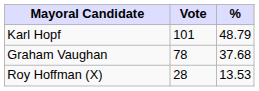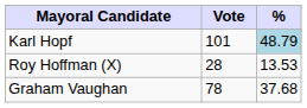 <table class="wikitable">
 <tr>
 <th style="background:#ddf; width:200px;">Mayoral Candidate</th>
 <th style="background:#ddf; width:50px;">Vote</th>
 <th style="background:#ddf; width:30px;">%</th>
 </tr>
 <tr>
 <td>Karl Hopf</td>
 <td>101</td>
-<td>48.79</td>
+<td style="background: lightblue;">48.79</td>
+</tr>
+<tr>
+<td>Roy Hoffman (X)</td>
+<td>28</td>
+<td>13.53</td>
 </tr>
 <tr>
 <td>Graham Vaughan</td>
 <td>78</td>
 <td>37.68</td>
 </tr>
-<tr>
-<td>Roy Hoffman (X)</td>
-<td>28</td>
-<td>13.53</td>
-</tr>
 </table>
